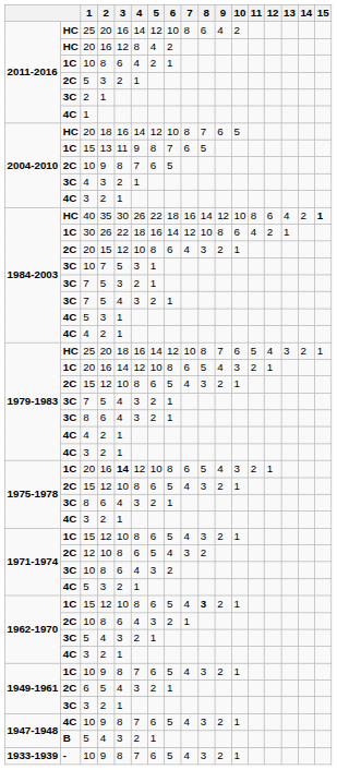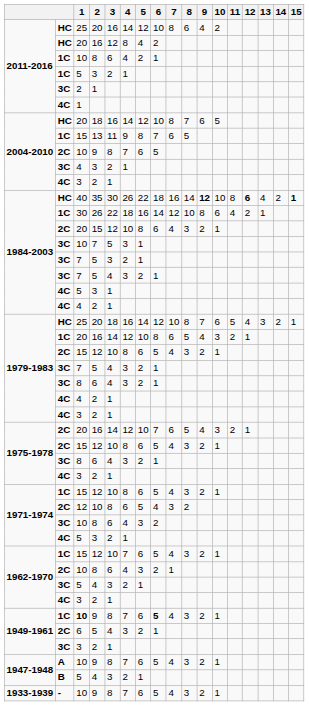 <table class="wikitable">
 <tr>
 <th colspan="2"></th>
 <th>1</th>
 <th>2</th>
 <th>3</th>
 <th>4</th>
 <th>5</th>
 <th>6</th>
 <th>7</th>
 <th>8</th>
 <th>9</th>
 <th>10</th>
 <th>11</th>
 <th>12</th>
 <th>13</th>
 <th>14</th>
 <th>15</th>
 </tr>
 <tr>
 <td rowspan="6"><strong>2011-2016</strong></td>
 <td><strong>HC</strong></td>
 <td>25</td>
 <td>20</td>
 <td>16</td>
 <td>14</td>
 <td>12</td>
 <td>10</td>
 <td>8</td>
 <td>6</td>
 <td>4</td>
 <td>2</td>
 <td></td>
 <td></td>
 <td></td>
 <td></td>
 <td></td>
 </tr>
 <tr>
 <td><strong>HC</strong></td>
 <td>20</td>
 <td>16</td>
 <td>12</td>
 <td>8</td>
 <td>4</td>
 <td>2</td>
 <td></td>
 <td></td>
 <td></td>
 <td></td>
 <td></td>
 <td></td>
 <td></td>
 <td></td>
 <td></td>
 </tr>
 <tr>
 <td><strong>1C</strong></td>
 <td>10</td>
 <td>8</td>
 <td>6</td>
 <td>4</td>
 <td>2</td>
 <td>1</td>
 <td></td>
 <td></td>
 <td></td>
 <td></td>
 <td></td>
 <td></td>
 <td></td>
 <td></td>
 <td></td>
 </tr>
 <tr>
-<td><strong>2C</strong></td>
+<td><strong>1C</strong></td>
 <td>5</td>
 <td>3</td>
 <td>2</td>
 <td>1</td>
 <td></td>
 <td></td>
 <td></td>
 <td></td>
 <td></td>
 <td></td>
 <td></td>
 <td></td>
 <td></td>
 <td></td>
 <td></td>
 </tr>
 <tr>
 <td><strong>3C</strong></td>
 <td>2</td>
 <td>1</td>
 <td></td>
 <td></td>
 <td></td>
 <td></td>
 <td></td>
 <td></td>
 <td></td>
 <td></td>
 <td></td>
 <td></td>
 <td></td>
 <td></td>
 <td></td>
 </tr>
 <tr>
 <td><strong>4C</strong></td>
 <td>1</td>
 <td></td>
 <td></td>
 <td></td>
 <td></td>
 <td></td>
 <td></td>
 <td></td>
 <td></td>
 <td></td>
 <td></td>
 <td></td>
 <td></td>
 <td></td>
 <td></td>
 </tr>
 <tr>
 <td rowspan="5"><strong>2004-2010</strong></td>
 <td><strong>HC</strong></td>
 <td>20</td>
 <td>18</td>
 <td>16</td>
 <td>14</td>
 <td>12</td>
 <td>10</td>
 <td>8</td>
 <td>7</td>
 <td>6</td>
 <td>5</td>
 <td></td>
 <td></td>
 <td></td>
 <td></td>
 <td></td>
 </tr>
 <tr>
 <td><strong>1C</strong></td>
 <td>15</td>
 <td>13</td>
 <td>11</td>
 <td>9</td>
 <td>8</td>
 <td>7</td>
 <td>6</td>
 <td>5</td>
 <td></td>
 <td></td>
 <td></td>
 <td></td>
 <td></td>
 <td></td>
 <td></td>
 </tr>
 <tr>
 <td><strong>2C</strong></td>
 <td>10</td>
 <td>9</td>
 <td>8</td>
 <td>7</td>
 <td>6</td>
 <td>5</td>
 <td></td>
 <td></td>
 <td></td>
 <td></td>
 <td></td>
 <td></td>
 <td></td>
 <td></td>
 <td></td>
 </tr>
 <tr>
 <td><strong>3C</strong></td>
 <td>4</td>
 <td>3</td>
 <td>2</td>
 <td>1</td>
 <td></td>
 <td></td>
 <td></td>
 <td></td>
 <td></td>
 <td></td>
 <td></td>
 <td></td>
 <td></td>
 <td></td>
 <td></td>
 </tr>
 <tr>
 <td><strong>4C</strong></td>
 <td>3</td>
 <td>2</td>
 <td>1</td>
 <td></td>
 <td></td>
 <td></td>
 <td></td>
 <td></td>
 <td></td>
 <td></td>
 <td></td>
 <td></td>
 <td></td>
 <td></td>
 <td></td>
 </tr>
 <tr>
 <td rowspan="8"><strong>1984-2003</strong></td>
 <td><strong>HC</strong></td>
 <td>40</td>
 <td>35</td>
 <td>30</td>
 <td>26</td>
 <td>22</td>
 <td>18</td>
 <td>16</td>
 <td>14</td>
-<td>12</td>
+<td><strong>12</strong></td>
 <td>10</td>
 <td>8</td>
-<td>6</td>
+<td><strong>6</strong></td>
 <td>4</td>
 <td>2</td>
 <td><strong>1</strong></td>
 </tr>
 <tr>
 <td><strong>1C</strong></td>
 <td>30</td>
 <td>26</td>
 <td>22</td>
 <td>18</td>
 <td>16</td>
 <td>14</td>
 <td>12</td>
 <td>10</td>
 <td>8</td>
 <td>6</td>
 <td>4</td>
 <td>2</td>
 <td>1</td>
 <td></td>
 <td></td>
 </tr>
 <tr>
 <td><strong>2C</strong></td>
 <td>20</td>
 <td>15</td>
 <td>12</td>
 <td>10</td>
 <td>8</td>
 <td>6</td>
 <td>4</td>
 <td>3</td>
 <td>2</td>
 <td>1</td>
 <td></td>
 <td></td>
 <td></td>
 <td></td>
 <td></td>
 </tr>
 <tr>
 <td><strong>3C</strong></td>
 <td>10</td>
 <td>7</td>
 <td>5</td>
 <td>3</td>
 <td>1</td>
 <td></td>
 <td></td>
 <td></td>
 <td></td>
 <td></td>
 <td></td>
 <td></td>
 <td></td>
 <td></td>
 <td></td>
 </tr>
 <tr>
 <td><strong>3C</strong></td>
 <td>7</td>
 <td>5</td>
 <td>3</td>
 <td>2</td>
 <td>1</td>
 <td></td>
 <td></td>
 <td></td>
 <td></td>
 <td></td>
 <td></td>
 <td></td>
 <td></td>
 <td></td>
 <td></td>
 </tr>
 <tr>
 <td><strong>3C</strong></td>
 <td>7</td>
 <td>5</td>
 <td>4</td>
 <td>3</td>
 <td>2</td>
 <td>1</td>
 <td></td>
 <td></td>
 <td></td>
 <td></td>
 <td></td>
 <td></td>
 <td></td>
 <td></td>
 <td></td>
 </tr>
 <tr>
 <td><strong>4C</strong></td>
 <td>5</td>
 <td>3</td>
 <td>1</td>
 <td></td>
 <td></td>
 <td></td>
 <td></td>
 <td></td>
 <td></td>
 <td></td>
 <td></td>
 <td></td>
 <td></td>
 <td></td>
 <td></td>
 </tr>
 <tr>
 <td><strong>4C</strong></td>
 <td>4</td>
 <td>2</td>
 <td>1</td>
 <td></td>
 <td></td>
 <td></td>
 <td></td>
 <td></td>
 <td></td>
 <td></td>
 <td></td>
 <td></td>
 <td></td>
 <td></td>
 <td></td>
 </tr>
 <tr>
 <td rowspan="7"><strong>1979-1983</strong> </td>
 <td><strong>HC</strong></td>
 <td>25</td>
 <td>20</td>
 <td>18</td>
 <td>16</td>
 <td>14</td>
 <td>12</td>
 <td>10</td>
 <td>8</td>
 <td>7</td>
 <td>6</td>
 <td>5</td>
 <td>4</td>
 <td>3</td>
 <td>2</td>
 <td>1</td>
 </tr>
 <tr>
 <td><strong>1C</strong></td>
 <td>20</td>
 <td>16</td>
 <td>14</td>
 <td>12</td>
 <td>10</td>
 <td>8</td>
 <td>6</td>
 <td>5</td>
 <td>4</td>
 <td>3</td>
 <td>2</td>
 <td>1</td>
 <td></td>
 <td></td>
 <td></td>
 </tr>
 <tr>
 <td><strong>2C</strong></td>
 <td>15</td>
 <td>12</td>
 <td>10</td>
 <td>8</td>
 <td>6</td>
 <td>5</td>
 <td>4</td>
 <td>3</td>
 <td>2</td>
 <td>1</td>
 <td></td>
 <td></td>
 <td></td>
 <td></td>
 <td></td>
 </tr>
 <tr>
 <td><strong>3C</strong></td>
 <td>7</td>
 <td>5</td>
 <td>4</td>
 <td>3</td>
 <td>2</td>
 <td>1</td>
 <td></td>
 <td></td>
 <td></td>
 <td></td>
 <td></td>
 <td></td>
 <td></td>
 <td></td>
 <td></td>
 </tr>
 <tr>
 <td><strong>3C</strong></td>
 <td>8</td>
 <td>6</td>
 <td>4</td>
 <td>3</td>
 <td>2</td>
 <td>1</td>
 <td></td>
 <td></td>
 <td></td>
 <td></td>
 <td></td>
 <td></td>
 <td></td>
 <td></td>
 <td></td>
 </tr>
 <tr>
 <td><strong>4C</strong></td>
 <td>4</td>
 <td>2</td>
 <td>1</td>
 <td></td>
 <td></td>
 <td></td>
 <td></td>
 <td></td>
 <td></td>
 <td></td>
 <td></td>
 <td></td>
 <td></td>
 <td></td>
 <td></td>
 </tr>
 <tr>
 <td><strong>4C</strong></td>
 <td>3</td>
 <td>2</td>
 <td>1</td>
 <td></td>
 <td></td>
 <td></td>
 <td></td>
 <td></td>
 <td></td>
 <td></td>
 <td></td>
 <td></td>
 <td></td>
 <td></td>
 <td></td>
 </tr>
 <tr>
 <td rowspan="4"><strong>1975-1978</strong></td>
-<td><strong>1C</strong></td>
+<td><strong>2C</strong></td>
 <td>20</td>
 <td>16</td>
-<td><strong>14</strong></td>
+<td>14</td>
 <td>12</td>
 <td>10</td>
-<td>8</td>
+<td>7</td>
 <td>6</td>
 <td>5</td>
 <td>4</td>
 <td>3</td>
 <td>2</td>
 <td>1</td>
 <td></td>
 <td></td>
 <td></td>
 </tr>
 <tr>
 <td><strong>2C</strong></td>
 <td>15</td>
 <td>12</td>
 <td>10</td>
 <td>8</td>
 <td>6</td>
 <td>5</td>
 <td>4</td>
 <td>3</td>
 <td>2</td>
 <td>1</td>
 <td></td>
 <td></td>
 <td></td>
 <td></td>
 <td></td>
 </tr>
 <tr>
 <td><strong>3C</strong></td>
 <td>8</td>
 <td>6</td>
 <td>4</td>
 <td>3</td>
 <td>2</td>
 <td>1</td>
 <td></td>
 <td></td>
 <td></td>
 <td></td>
 <td></td>
 <td></td>
 <td></td>
 <td></td>
 <td></td>
 </tr>
 <tr>
 <td><strong>4C</strong></td>
 <td>3</td>
 <td>2</td>
 <td>1</td>
 <td></td>
 <td></td>
 <td></td>
 <td></td>
 <td></td>
 <td></td>
 <td></td>
 <td></td>
 <td></td>
 <td></td>
 <td></td>
 <td></td>
 </tr>
 <tr>
 <td rowspan="4"><strong>1971-1974 </strong></td>
 <td><strong>1C</strong></td>
 <td>15</td>
 <td>12</td>
 <td>10</td>
 <td>8</td>
 <td>6</td>
 <td>5</td>
 <td>4</td>
 <td>3</td>
 <td>2</td>
 <td>1</td>
 <td></td>
 <td></td>
 <td></td>
 <td></td>
 <td></td>
 </tr>
 <tr>
 <td><strong>2C</strong></td>
 <td>12</td>
 <td>10</td>
 <td>8</td>
 <td>6</td>
 <td>5</td>
 <td>4</td>
 <td>3</td>
 <td>2</td>
 <td></td>
 <td></td>
 <td></td>
 <td></td>
 <td></td>
 <td></td>
 <td></td>
 </tr>
 <tr>
 <td><strong>3C</strong></td>
 <td>10</td>
 <td>8</td>
 <td>6</td>
 <td>4</td>
 <td>3</td>
 <td>2</td>
 <td></td>
 <td></td>
 <td></td>
 <td></td>
 <td></td>
 <td></td>
 <td></td>
 <td></td>
 <td></td>
 </tr>
 <tr>
 <td><strong>4C</strong></td>
 <td>5</td>
 <td>3</td>
 <td>2</td>
 <td>1</td>
 <td></td>
 <td></td>
 <td></td>
 <td></td>
 <td></td>
 <td></td>
 <td></td>
 <td></td>
 <td></td>
 <td></td>
 <td></td>
 </tr>
 <tr>
 <td rowspan="4"><strong>1962-1970</strong></td>
 <td><strong>1C</strong></td>
 <td>15</td>
 <td>12</td>
 <td>10</td>
-<td>8</td>
+<td>7</td>
 <td>6</td>
 <td>5</td>
 <td>4</td>
-<td><strong>3</strong></td>
+<td>3</td>
 <td>2</td>
 <td>1</td>
 <td></td>
 <td></td>
 <td></td>
 <td></td>
 <td></td>
 </tr>
 <tr>
 <td><strong>2C</strong></td>
 <td>10</td>
 <td>8</td>
 <td>6</td>
 <td>4</td>
 <td>3</td>
 <td>2</td>
 <td>1</td>
 <td></td>
 <td></td>
 <td></td>
 <td></td>
 <td></td>
 <td></td>
 <td></td>
 <td></td>
 </tr>
 <tr>
 <td><strong>3C</strong></td>
 <td>5</td>
 <td>4</td>
 <td>3</td>
 <td>2</td>
 <td>1</td>
 <td></td>
 <td></td>
 <td></td>
 <td></td>
 <td></td>
 <td></td>
 <td></td>
 <td></td>
 <td></td>
 <td></td>
 </tr>
 <tr>
 <td><strong>4C</strong></td>
 <td>3</td>
 <td>2</td>
 <td>1</td>
 <td></td>
 <td></td>
 <td></td>
 <td></td>
 <td></td>
 <td></td>
 <td></td>
 <td></td>
 <td></td>
 <td></td>
 <td></td>
 <td></td>
 </tr>
 <tr>
 <td rowspan="3"><strong>1949-1961</strong></td>
 <td><strong>1C</strong></td>
-<td>10</td>
+<td><strong>10</strong></td>
 <td>9</td>
 <td>8</td>
 <td>7</td>
 <td>6</td>
-<td>5</td>
+<td><strong>5</strong></td>
 <td>4</td>
 <td>3</td>
 <td>2</td>
 <td>1</td>
 <td></td>
 <td></td>
 <td></td>
 <td></td>
 <td></td>
 </tr>
 <tr>
 <td><strong>2C</strong></td>
 <td>6</td>
 <td>5</td>
 <td>4</td>
 <td>3</td>
 <td>2</td>
 <td>1</td>
 <td></td>
 <td></td>
 <td></td>
 <td></td>
 <td></td>
 <td></td>
 <td></td>
 <td></td>
 <td></td>
 </tr>
 <tr>
 <td><strong>3C</strong></td>
 <td>3</td>
 <td>2</td>
 <td>1</td>
 <td></td>
 <td></td>
 <td></td>
 <td></td>
 <td></td>
 <td></td>
 <td></td>
 <td></td>
 <td></td>
 <td></td>
 <td></td>
 <td></td>
 </tr>
 <tr>
 <td rowspan="2"><strong>1947-1948</strong></td>
-<td><strong>4C</strong></td>
+<td><strong>A</strong></td>
 <td>10</td>
 <td>9</td>
 <td>8</td>
 <td>7</td>
 <td>6</td>
 <td>5</td>
 <td>4</td>
 <td>3</td>
 <td>2</td>
 <td>1</td>
 <td></td>
 <td></td>
 <td></td>
 <td></td>
 <td></td>
 </tr>
 <tr>
 <td><strong>B</strong></td>
 <td>5</td>
 <td>4</td>
 <td>3</td>
 <td>2</td>
 <td>1</td>
 <td></td>
 <td></td>
 <td></td>
 <td></td>
 <td></td>
 <td></td>
 <td></td>
 <td></td>
 <td></td>
 <td></td>
 </tr>
 <tr>
 <td><strong>1933-1939</strong></td>
 <td><strong>-</strong></td>
 <td>10</td>
 <td>9</td>
 <td>8</td>
 <td>7</td>
 <td>6</td>
 <td>5</td>
 <td>4</td>
 <td>3</td>
 <td>2</td>
 <td>1</td>
 <td></td>
 <td></td>
 <td></td>
 <td></td>
 <td></td>
 </tr>
 </table>
